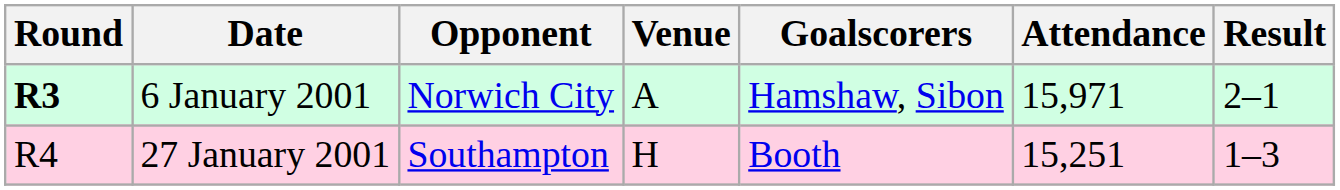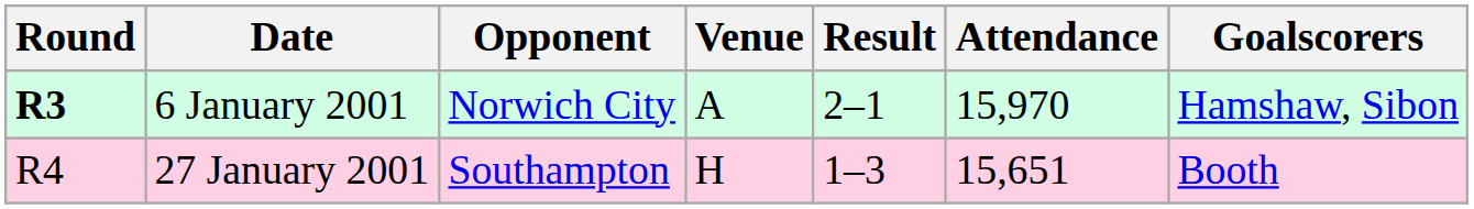 <table class="wikitable">
 <tr>
 <th>Round</th>
 <th>Date</th>
 <th>Opponent</th>
 <th>Venue</th>
+<th>Result</th>
+<th>Attendance</th>
 <th>Goalscorers</th>
-<th>Attendance</th>
-<th>Result</th>
 </tr>
 <tr style="background-color: #d0ffe3;">
 <td><strong>R3</strong></td>
 <td>6 January 2001</td>
 <td><a href='#'>Norwich City</a></td>
 <td>A</td>
+<td>2–1</td>
+<td>15,970</td>
 <td><a href='#'>Hamshaw</a>, <a href='#'>Sibon</a></td>
-<td>15,971</td>
-<td>2–1</td>
 </tr>
 <tr style="background-color: #ffd0e3;">
 <td>R4</td>
 <td>27 January 2001</td>
 <td><a href='#'>Southampton</a></td>
 <td>H</td>
+<td>1–3</td>
+<td>15,651</td>
 <td><a href='#'>Booth</a></td>
-<td>15,251</td>
-<td>1–3</td>
 </tr>
 </table>
